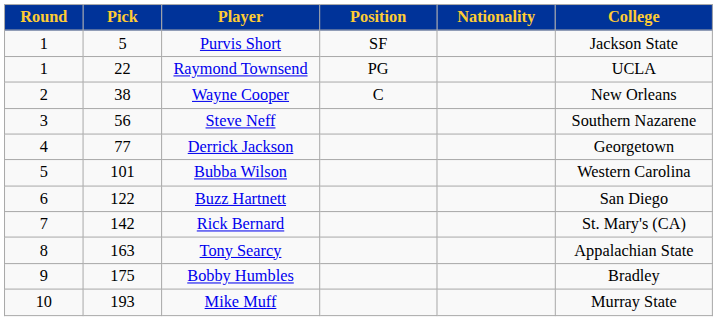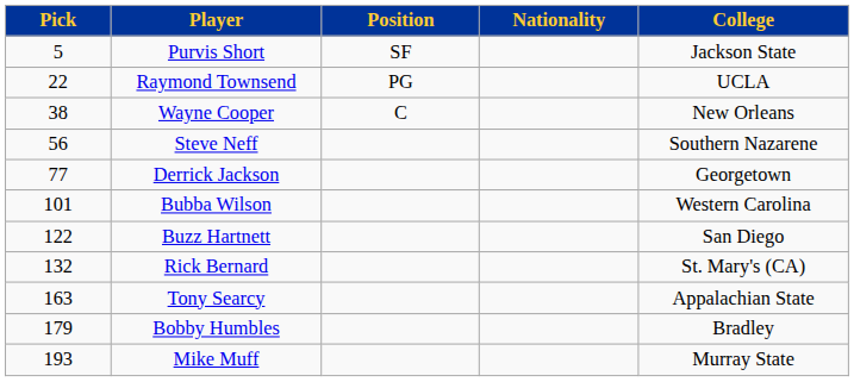 <table class="wikitable sortable sortable">
 <tr>
-<th style="background:#003399; color:#FFCC33" width="10%">Round</th>
 <th style="background:#003399; color:#FFCC33" width="10%">Pick</th>
 <th style="background:#003399; color:#FFCC33" width="20%">Player</th>
 <th style="background:#003399; color:#FFCC33" width="15%">Position</th>
 <th style="background:#003399; color:#FFCC33" width="15%">Nationality</th>
 <th style="background:#003399; color:#FFCC33" width="20%">College</th>
 </tr>
 <tr style="text-align: center">
-<td>1</td>
 <td>5</td>
 <td><a href='#'>Purvis Short</a></td>
 <td>SF</td>
 <td></td>
 <td>Jackson State</td>
 </tr>
 <tr style="text-align: center">
-<td>1</td>
 <td>22</td>
 <td><a href='#'>Raymond Townsend</a></td>
 <td>PG</td>
 <td></td>
 <td>UCLA</td>
 </tr>
 <tr style="text-align: center">
-<td>2</td>
 <td>38</td>
 <td><a href='#'>Wayne Cooper</a></td>
 <td>C</td>
 <td></td>
 <td>New Orleans</td>
 </tr>
 <tr style="text-align: center">
-<td>3</td>
 <td>56</td>
 <td><a href='#'>Steve Neff</a></td>
 <td></td>
 <td></td>
 <td>Southern Nazarene</td>
 </tr>
 <tr style="text-align: center">
-<td>4</td>
 <td>77</td>
 <td><a href='#'>Derrick Jackson</a></td>
 <td></td>
 <td></td>
 <td>Georgetown</td>
 </tr>
 <tr style="text-align: center">
-<td>5</td>
 <td>101</td>
 <td><a href='#'>Bubba Wilson</a></td>
 <td></td>
 <td></td>
 <td>Western Carolina</td>
 </tr>
 <tr style="text-align: center">
-<td>6</td>
 <td>122</td>
 <td><a href='#'>Buzz Hartnett</a></td>
 <td></td>
 <td></td>
 <td>San Diego</td>
 </tr>
 <tr style="text-align: center">
-<td>7</td>
-<td>142</td>
+<td>132</td>
 <td><a href='#'>Rick Bernard</a></td>
 <td></td>
 <td></td>
 <td>St. Mary's (CA)</td>
 </tr>
 <tr style="text-align: center">
-<td>8</td>
 <td>163</td>
 <td><a href='#'>Tony Searcy</a></td>
 <td></td>
 <td></td>
 <td>Appalachian State</td>
 </tr>
 <tr style="text-align: center">
-<td>9</td>
-<td>175</td>
+<td>179</td>
 <td><a href='#'>Bobby Humbles</a></td>
 <td></td>
 <td></td>
 <td>Bradley</td>
 </tr>
 <tr style="text-align: center">
-<td>10</td>
 <td>193</td>
 <td><a href='#'>Mike Muff</a></td>
 <td></td>
 <td></td>
 <td>Murray State</td>
 </tr>
 </table>
